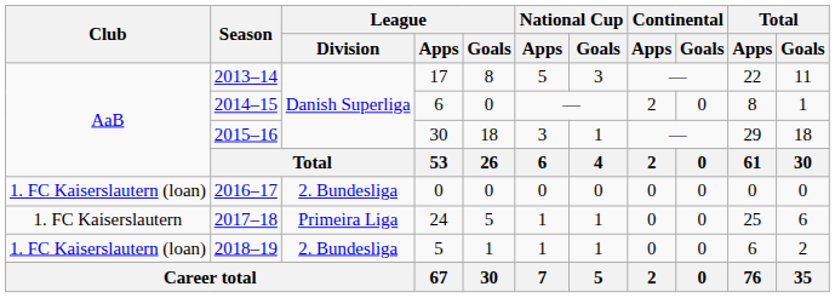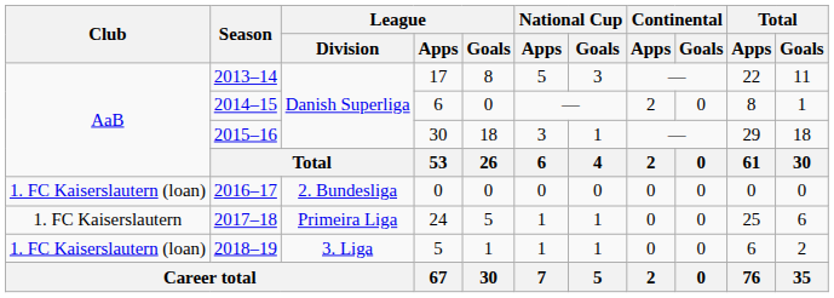 <table class="wikitable" style="text-align: center">
 <tr>
 <th rowspan="2">Club</th>
 <th rowspan="2">Season</th>
 <th colspan="3">League</th>
 <th colspan="2">National Cup</th>
 <th colspan="2">Continental</th>
 <th colspan="2">Total</th>
 </tr>
 <tr>
 <th>Division</th>
 <th>Apps</th>
 <th>Goals</th>
 <th>Apps</th>
 <th>Goals</th>
 <th>Apps</th>
 <th>Goals</th>
 <th>Apps</th>
 <th>Goals</th>
 </tr>
 <tr>
 <td rowspan="4"><a href='#'>AaB</a></td>
 <td><a href='#'>2013–14</a></td>
 <td rowspan="3"><a href='#'>Danish Superliga</a></td>
 <td>17</td>
 <td>8</td>
 <td>5</td>
 <td>3</td>
 <td colspan="2">—</td>
 <td>22</td>
 <td>11</td>
 </tr>
 <tr>
 <td><a href='#'>2014–15</a></td>
 <td>6</td>
 <td>0</td>
 <td colspan="2">—</td>
 <td>2</td>
 <td>0</td>
 <td>8</td>
 <td>1</td>
 </tr>
 <tr>
 <td><a href='#'>2015–16</a></td>
 <td>30</td>
 <td>18</td>
 <td>3</td>
 <td>1</td>
 <td colspan="2">—</td>
 <td>29</td>
 <td>18</td>
 </tr>
 <tr>
 <th colspan="2">Total</th>
 <th>53</th>
 <th>26</th>
 <th>6</th>
 <th>4</th>
 <th>2</th>
 <th>0</th>
 <th>61</th>
 <th>30</th>
 </tr>
 <tr>
 <td><a href='#'>1. FC Kaiserslautern</a> (loan)</td>
 <td><a href='#'>2016–17</a></td>
 <td><a href='#'>2. Bundesliga</a></td>
 <td>0</td>
 <td>0</td>
 <td>0</td>
 <td>0</td>
 <td>0</td>
 <td>0</td>
 <td>0</td>
 <td>0</td>
 </tr>
 <tr>
 <td>1. FC Kaiserslautern</td>
 <td><a href='#'>2017–18</a></td>
 <td><a href='#'>Primeira Liga</a></td>
 <td>24</td>
 <td>5</td>
 <td>1</td>
 <td>1</td>
 <td>0</td>
 <td>0</td>
 <td>25</td>
 <td>6</td>
 </tr>
 <tr>
 <td><a href='#'>1. FC Kaiserslautern</a> (loan)</td>
 <td><a href='#'>2018–19</a></td>
-<td><a href='#'>2. Bundesliga</a></td>
+<td><a href='#'>3. Liga</a></td>
 <td>5</td>
 <td>1</td>
 <td>1</td>
 <td>1</td>
 <td>0</td>
 <td>0</td>
 <td>6</td>
 <td>2</td>
 </tr>
 <tr>
 <th colspan="3">Career total</th>
 <th>67</th>
 <th>30</th>
 <th>7</th>
 <th>5</th>
 <th>2</th>
 <th>0</th>
 <th>76</th>
 <th>35</th>
 </tr>
 </table>
